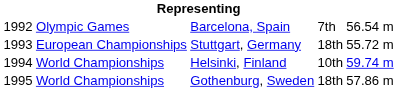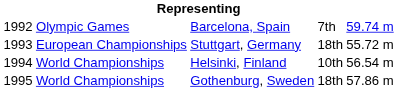 <table>
 <tr>
 <th colspan="5">Representing </th>
 </tr>
 <tr>
 <td>1992</td>
 <td><a href='#'>Olympic Games</a></td>
 <td><a href='#'>Barcelona, Spain</a></td>
 <td>7th</td>
-<td>56.54 m</td>
+<td><a href='#'>59.74 m</a></td>
 </tr>
 <tr>
 <td>1993</td>
 <td><a href='#'>European Championships</a></td>
 <td><a href='#'>Stuttgart</a>, <a href='#'>Germany</a></td>
 <td>18th</td>
 <td>55.72 m</td>
 </tr>
 <tr>
 <td>1994</td>
 <td><a href='#'>World Championships</a></td>
 <td><a href='#'>Helsinki</a>, <a href='#'>Finland</a></td>
 <td>10th</td>
-<td><a href='#'>59.74 m</a></td>
+<td>56.54 m</td>
 </tr>
 <tr>
 <td>1995</td>
 <td><a href='#'>World Championships</a></td>
 <td><a href='#'>Gothenburg</a>, <a href='#'>Sweden</a></td>
 <td>18th</td>
 <td>57.86 m</td>
 </tr>
 </table>
